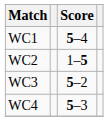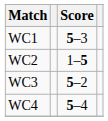 <table class="wikitable" style="font-size: 100%; margin: 1em auto 1em auto;">
 <tr>
 <th>Match</th>
 <th></th>
 <th>Score</th>
 <th></th>
 </tr>
 <tr>
 <td>WC1</td>
 <td><strong></strong></td>
-<td align="center"><strong>5</strong>–4</td>
+<td align="center"><strong>5</strong>–3</td>
 <td></td>
 </tr>
 <tr>
 <td>WC2</td>
 <td></td>
 <td align="center">1–<strong>5</strong></td>
 <td><strong></strong></td>
 </tr>
 <tr>
 <td>WC3</td>
 <td><strong></strong></td>
 <td align="center"><strong>5</strong>–2</td>
 <td></td>
 </tr>
 <tr>
 <td>WC4</td>
 <td><strong></strong></td>
-<td align="center"><strong>5</strong>–3</td>
+<td align="center"><strong>5</strong>–4</td>
 <td></td>
 </tr>
 <tr>
 </tr>
 </table>
